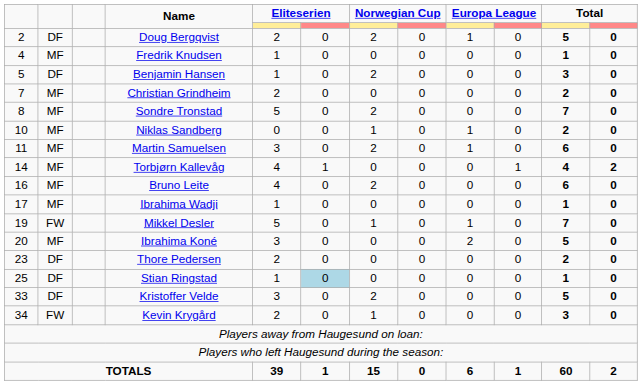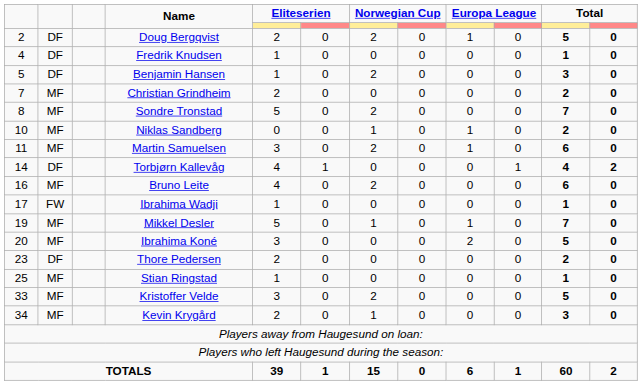 <table class="wikitable" style="font-size: 100%; text-align: center;">
 <tr>
 <td rowspan="2" width=40 align="center"><strong></strong></td>
 <td rowspan="2" width=40 align="center"><strong></strong></td>
 <td rowspan="2" width=40 align="center"><strong></strong></td>
 <td rowspan="2" width=200 align="center"><strong>Name</strong></td>
 <td colspan="2" align="center"><strong><a href='#'>Eliteserien</a></strong></td>
 <td colspan="2" align="center"><strong><a href='#'>Norwegian Cup</a></strong></td>
 <td colspan="2" align="center"><strong><a href='#'>Europa League</a></strong></td>
 <td colspan="2" align="center"><strong>Total</strong></td>
 </tr>
 <tr>
 <th width=60 style="background: #FFEE99"></th>
 <th width=60 style="background: #FF8888"></th>
 <th width=60 style="background: #FFEE99"></th>
 <th width=60 style="background: #FF8888"></th>
 <th width=60 style="background: #FFEE99"></th>
 <th width=60 style="background: #FF8888"></th>
 <th width=60 style="background: #FFEE99"></th>
 <th width=60 style="background: #FF8888"></th>
 </tr>
 <tr>
 <td>2</td>
 <td>DF</td>
 <td></td>
 <td><a href='#'>Doug Bergqvist</a></td>
 <td>2</td>
 <td>0</td>
 <td>2</td>
 <td>0</td>
 <td>1</td>
 <td>0</td>
 <td><strong>5</strong></td>
 <td><strong>0</strong></td>
 </tr>
 <tr>
 <td>4</td>
-<td>MF</td>
+<td>DF</td>
 <td></td>
 <td><a href='#'>Fredrik Knudsen</a></td>
 <td>1</td>
 <td>0</td>
 <td>0</td>
 <td>0</td>
 <td>0</td>
 <td>0</td>
 <td><strong>1</strong></td>
 <td><strong>0</strong></td>
 </tr>
 <tr>
 <td>5</td>
 <td>DF</td>
 <td></td>
 <td><a href='#'>Benjamin Hansen</a></td>
 <td>1</td>
 <td>0</td>
 <td>2</td>
 <td>0</td>
 <td>0</td>
 <td>0</td>
 <td><strong>3</strong></td>
 <td><strong>0</strong></td>
 </tr>
 <tr>
 <td>7</td>
 <td>MF</td>
 <td></td>
 <td><a href='#'>Christian Grindheim</a></td>
 <td>2</td>
 <td>0</td>
 <td>0</td>
 <td>0</td>
 <td>0</td>
 <td>0</td>
 <td><strong>2</strong></td>
 <td><strong>0</strong></td>
 </tr>
 <tr>
 <td>8</td>
 <td>MF</td>
 <td></td>
 <td><a href='#'>Sondre Tronstad</a></td>
 <td>5</td>
 <td>0</td>
 <td>2</td>
 <td>0</td>
 <td>0</td>
 <td>0</td>
 <td><strong>7</strong></td>
 <td><strong>0</strong></td>
 </tr>
 <tr>
 <td>10</td>
 <td>MF</td>
 <td></td>
 <td><a href='#'>Niklas Sandberg</a></td>
 <td>0</td>
 <td>0</td>
 <td>1</td>
 <td>0</td>
 <td>1</td>
 <td>0</td>
 <td><strong>2</strong></td>
 <td><strong>0</strong></td>
 </tr>
 <tr>
 <td>11</td>
 <td>MF</td>
 <td></td>
 <td><a href='#'>Martin Samuelsen</a></td>
 <td>3</td>
 <td>0</td>
 <td>2</td>
 <td>0</td>
 <td>1</td>
 <td>0</td>
 <td><strong>6</strong></td>
 <td><strong>0</strong></td>
 </tr>
 <tr>
 <td>14</td>
-<td>MF</td>
+<td>DF</td>
 <td></td>
 <td><a href='#'>Torbjørn Kallevåg</a></td>
 <td>4</td>
 <td>1</td>
 <td>0</td>
 <td>0</td>
 <td>0</td>
 <td>1</td>
 <td><strong>4</strong></td>
 <td><strong>2</strong></td>
 </tr>
 <tr>
 <td>16</td>
 <td>MF</td>
 <td></td>
 <td><a href='#'>Bruno Leite</a></td>
 <td>4</td>
 <td>0</td>
 <td>2</td>
 <td>0</td>
 <td>0</td>
 <td>0</td>
 <td><strong>6</strong></td>
 <td><strong>0</strong></td>
 </tr>
 <tr>
 <td>17</td>
-<td>MF</td>
+<td>FW</td>
 <td></td>
 <td><a href='#'>Ibrahima Wadji</a></td>
 <td>1</td>
 <td>0</td>
 <td>0</td>
 <td>0</td>
 <td>0</td>
 <td>0</td>
 <td><strong>1</strong></td>
 <td><strong>0</strong></td>
 </tr>
 <tr>
 <td>19</td>
-<td>FW</td>
+<td>MF</td>
 <td></td>
 <td><a href='#'>Mikkel Desler</a></td>
 <td>5</td>
 <td>0</td>
 <td>1</td>
 <td>0</td>
 <td>1</td>
 <td>0</td>
 <td><strong>7</strong></td>
 <td><strong>0</strong></td>
 </tr>
 <tr>
 <td>20</td>
 <td>MF</td>
 <td></td>
 <td><a href='#'>Ibrahima Koné</a></td>
 <td>3</td>
 <td>0</td>
 <td>0</td>
 <td>0</td>
 <td>2</td>
 <td>0</td>
 <td><strong>5</strong></td>
 <td><strong>0</strong></td>
 </tr>
 <tr>
 <td>23</td>
 <td>DF</td>
 <td></td>
 <td><a href='#'>Thore Pedersen</a></td>
 <td>2</td>
 <td>0</td>
 <td>0</td>
 <td>0</td>
 <td>0</td>
 <td>0</td>
 <td><strong>2</strong></td>
 <td><strong>0</strong></td>
 </tr>
 <tr>
 <td>25</td>
-<td>DF</td>
+<td>MF</td>
 <td></td>
 <td><a href='#'>Stian Ringstad</a></td>
 <td>1</td>
-<td style="background: lightblue;">0</td>
+<td>0</td>
 <td>0</td>
 <td>0</td>
 <td>0</td>
 <td>0</td>
 <td><strong>1</strong></td>
 <td><strong>0</strong></td>
 </tr>
 <tr>
 <td>33</td>
-<td>DF</td>
+<td>MF</td>
 <td></td>
 <td><a href='#'>Kristoffer Velde</a></td>
 <td>3</td>
 <td>0</td>
 <td>2</td>
 <td>0</td>
 <td>0</td>
 <td>0</td>
 <td><strong>5</strong></td>
 <td><strong>0</strong></td>
 </tr>
 <tr>
 <td>34</td>
-<td>FW</td>
+<td>MF</td>
 <td></td>
 <td><a href='#'>Kevin Krygård</a></td>
 <td>2</td>
 <td>0</td>
 <td>1</td>
 <td>0</td>
 <td>0</td>
 <td>0</td>
 <td><strong>3</strong></td>
 <td><strong>0</strong></td>
 </tr>
 <tr>
 <td colspan="14"><em>Players away from Haugesund on loan:</em></td>
 </tr>
 <tr>
 <td colspan="14"><em>Players who left Haugesund during the season:</em></td>
 </tr>
 <tr>
 <td colspan="4"><strong>TOTALS</strong></td>
 <td><strong>39</strong></td>
 <td><strong>1</strong></td>
 <td><strong>15</strong></td>
 <td><strong>0</strong></td>
 <td><strong>6</strong></td>
 <td><strong>1</strong></td>
 <td><strong>60</strong></td>
 <td><strong>2</strong></td>
 </tr>
 </table>
